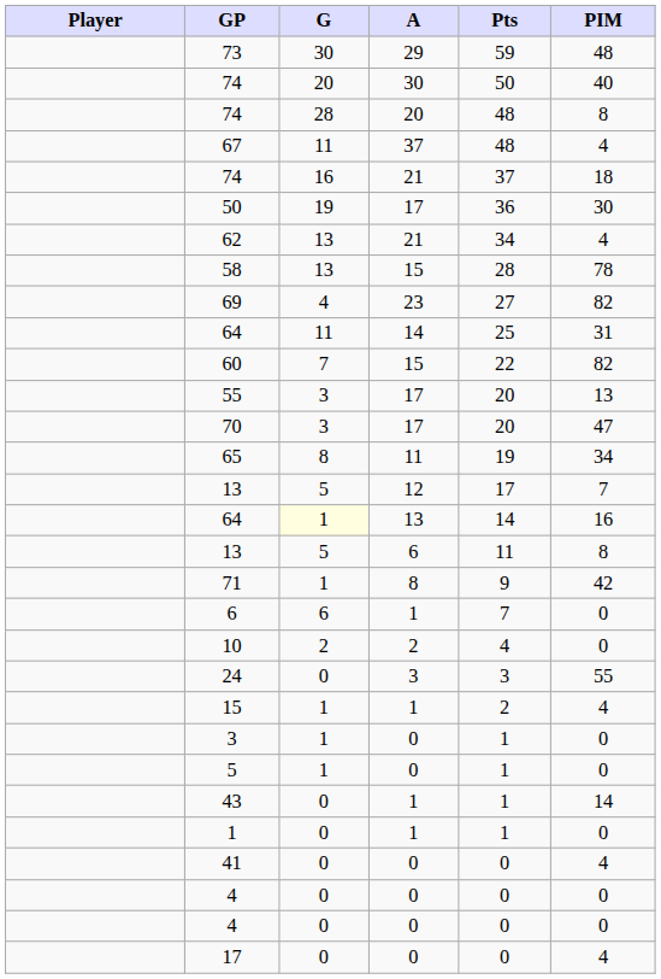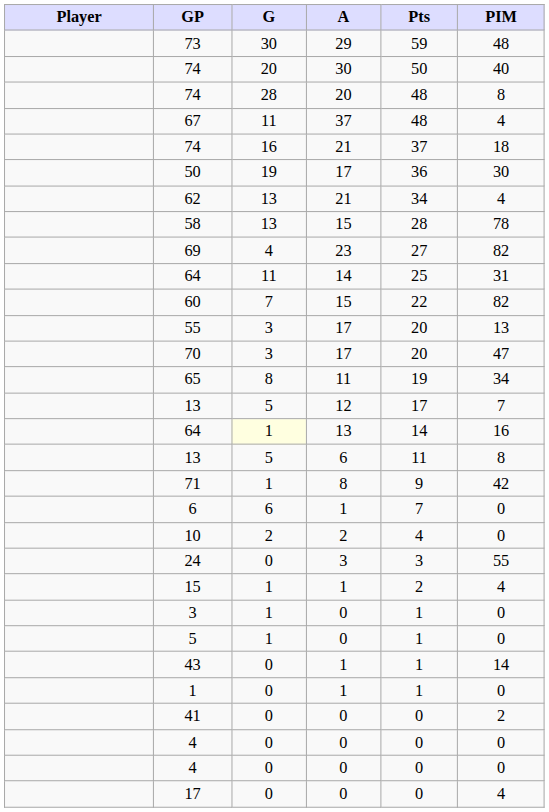 <table style="width:60%;" class="wikitable sortable">
 <tr style="text-align:center;">
 <th style="background:#ddf; width:10%;">Player</th>
 <th style="background:#ddf; width:5%;">GP</th>
 <th style="background:#ddf; width:5%;">G</th>
 <th style="background:#ddf; width:5%;">A</th>
 <th style="background:#ddf; width:5%;">Pts</th>
 <th style="background:#ddf; width:5%;">PIM</th>
 </tr>
 <tr style="text-align:center;">
 <td style="text-align:right;"></td>
 <td>73</td>
 <td>30</td>
 <td>29</td>
 <td>59</td>
 <td>48</td>
 </tr>
 <tr style="text-align:center;">
 <td style="text-align:right;"></td>
 <td>74</td>
 <td>20</td>
 <td>30</td>
 <td>50</td>
 <td>40</td>
 </tr>
 <tr style="text-align:center;">
 <td style="text-align:right;"></td>
 <td>74</td>
 <td>28</td>
 <td>20</td>
 <td>48</td>
 <td>8</td>
 </tr>
 <tr style="text-align:center;">
 <td style="text-align:right;"></td>
 <td>67</td>
 <td>11</td>
 <td>37</td>
 <td>48</td>
 <td>4</td>
 </tr>
 <tr style="text-align:center;">
 <td style="text-align:right;"></td>
 <td>74</td>
 <td>16</td>
 <td>21</td>
 <td>37</td>
 <td>18</td>
 </tr>
 <tr style="text-align:center;">
 <td style="text-align:right;"></td>
 <td>50</td>
 <td>19</td>
 <td>17</td>
 <td>36</td>
 <td>30</td>
 </tr>
 <tr style="text-align:center;">
 <td style="text-align:right;"></td>
 <td>62</td>
 <td>13</td>
 <td>21</td>
 <td>34</td>
 <td>4</td>
 </tr>
 <tr style="text-align:center;">
 <td style="text-align:right;"></td>
 <td>58</td>
 <td>13</td>
 <td>15</td>
 <td>28</td>
 <td>78</td>
 </tr>
 <tr style="text-align:center;">
 <td style="text-align:right;"></td>
 <td>69</td>
 <td>4</td>
 <td>23</td>
 <td>27</td>
 <td>82</td>
 </tr>
 <tr style="text-align:center;">
 <td style="text-align:right;"></td>
 <td>64</td>
 <td>11</td>
 <td>14</td>
 <td>25</td>
 <td>31</td>
 </tr>
 <tr style="text-align:center;">
 <td style="text-align:right;"></td>
 <td>60</td>
 <td>7</td>
 <td>15</td>
 <td>22</td>
 <td>82</td>
 </tr>
 <tr style="text-align:center;">
 <td style="text-align:right;"></td>
 <td>55</td>
 <td>3</td>
 <td>17</td>
 <td>20</td>
 <td>13</td>
 </tr>
 <tr style="text-align:center;">
 <td style="text-align:right;"></td>
 <td>70</td>
 <td>3</td>
 <td>17</td>
 <td>20</td>
 <td>47</td>
 </tr>
 <tr style="text-align:center;">
 <td style="text-align:right;"></td>
 <td>65</td>
 <td>8</td>
 <td>11</td>
 <td>19</td>
 <td>34</td>
 </tr>
 <tr style="text-align:center;">
 <td style="text-align:right;"></td>
 <td>13</td>
 <td>5</td>
 <td>12</td>
 <td>17</td>
 <td>7</td>
 </tr>
 <tr style="text-align:center;">
 <td style="text-align:right;"></td>
 <td>64</td>
 <td style="background: lightyellow;">1</td>
 <td>13</td>
 <td>14</td>
 <td>16</td>
 </tr>
 <tr style="text-align:center;">
 <td style="text-align:right;"></td>
 <td>13</td>
 <td>5</td>
 <td>6</td>
 <td>11</td>
 <td>8</td>
 </tr>
 <tr style="text-align:center;">
 <td style="text-align:right;"></td>
 <td>71</td>
 <td>1</td>
 <td>8</td>
 <td>9</td>
 <td>42</td>
 </tr>
 <tr style="text-align:center;">
 <td style="text-align:right;"></td>
 <td>6</td>
 <td>6</td>
 <td>1</td>
 <td>7</td>
 <td>0</td>
 </tr>
 <tr style="text-align:center;">
 <td style="text-align:right;"></td>
 <td>10</td>
 <td>2</td>
 <td>2</td>
 <td>4</td>
 <td>0</td>
 </tr>
 <tr style="text-align:center;">
 <td style="text-align:right;"></td>
 <td>24</td>
 <td>0</td>
 <td>3</td>
 <td>3</td>
 <td>55</td>
 </tr>
 <tr style="text-align:center;">
 <td style="text-align:right;"></td>
 <td>15</td>
 <td>1</td>
 <td>1</td>
 <td>2</td>
 <td>4</td>
 </tr>
 <tr style="text-align:center;">
 <td style="text-align:right;"></td>
 <td>3</td>
 <td>1</td>
 <td>0</td>
 <td>1</td>
 <td>0</td>
 </tr>
 <tr style="text-align:center;">
 <td style="text-align:right;"></td>
 <td>5</td>
 <td>1</td>
 <td>0</td>
 <td>1</td>
 <td>0</td>
 </tr>
 <tr style="text-align:center;">
 <td style="text-align:right;"></td>
 <td>43</td>
 <td>0</td>
 <td>1</td>
 <td>1</td>
 <td>14</td>
 </tr>
 <tr style="text-align:center;">
 <td style="text-align:right;"></td>
 <td>1</td>
 <td>0</td>
 <td>1</td>
 <td>1</td>
 <td>0</td>
 </tr>
 <tr style="text-align:center;">
 <td style="text-align:right;"></td>
 <td>41</td>
 <td>0</td>
 <td>0</td>
 <td>0</td>
-<td>4</td>
+<td>2</td>
 </tr>
 <tr style="text-align:center;">
 <td style="text-align:right;"></td>
 <td>4</td>
 <td>0</td>
 <td>0</td>
 <td>0</td>
 <td>0</td>
 </tr>
 <tr style="text-align:center;">
 <td style="text-align:right;"></td>
 <td>4</td>
 <td>0</td>
 <td>0</td>
 <td>0</td>
 <td>0</td>
 </tr>
 <tr style="text-align:center;">
 <td style="text-align:right;"></td>
 <td>17</td>
 <td>0</td>
 <td>0</td>
 <td>0</td>
 <td>4</td>
 </tr>
 </table>
